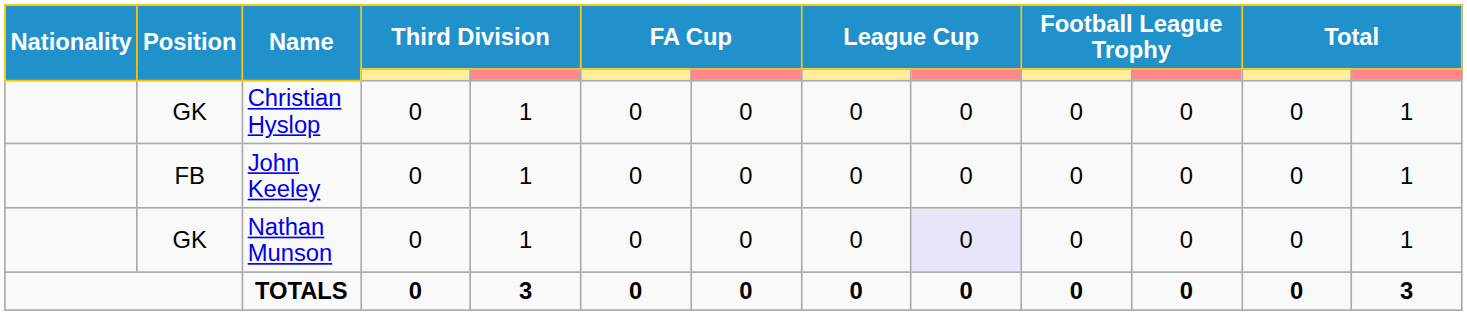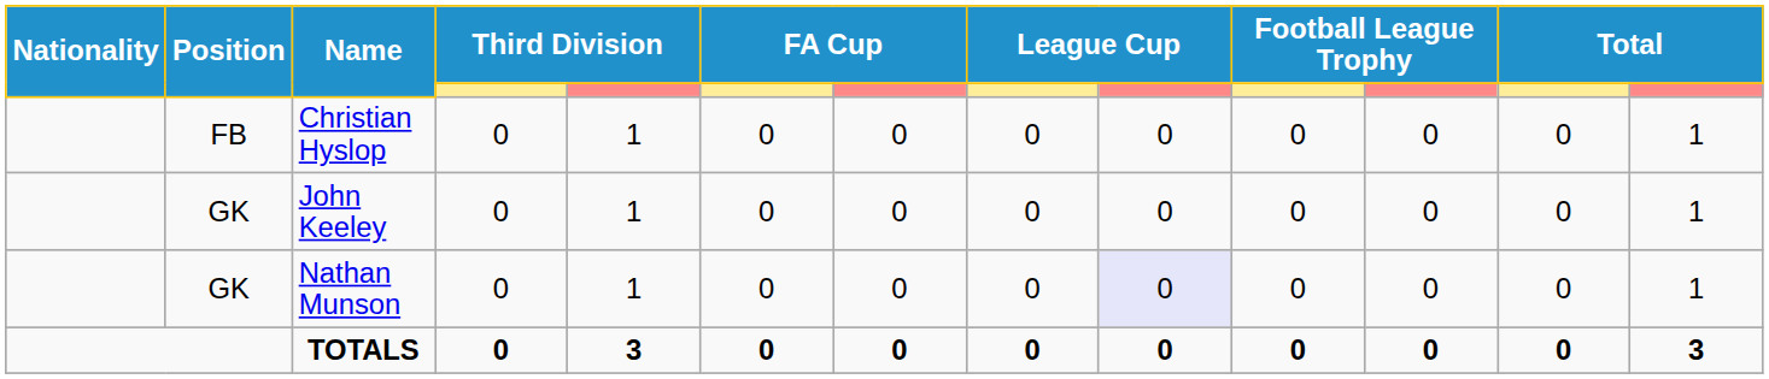 <table class="wikitable" style="text-align:center; font-size:90%; width:100%;">
 <tr>
 <th rowspan="2" style="background:#2191CC; color:white; border:1px solid #F7C408; text-align:center;">Nationality</th>
 <th rowspan="2" style="background:#2191CC; color:white; border:1px solid #F7C408; text-align:center;">Position</th>
 <th rowspan="2" style="background:#2191CC; color:white; border:1px solid #F7C408; text-align:center;">Name</th>
 <th colspan="2" style="background:#2191CC; color:white; border:1px solid #F7C408; text-align:center;">Third Division</th>
 <th colspan="2" style="background:#2191CC; color:white; border:1px solid #F7C408; text-align:center;">FA Cup</th>
 <th colspan="2" style="background:#2191CC; color:white; border:1px solid #F7C408; text-align:center;">League Cup</th>
 <th colspan="2" style="background:#2191CC; color:white; border:1px solid #F7C408; text-align:center;">Football League Trophy</th>
 <th colspan="2" style="background:#2191CC; color:white; border:1px solid #F7C408; text-align:center;">Total</th>
 </tr>
 <tr>
 <th width=60 style="background: #FFEE99"></th>
 <th width=60 style="background: #FF8888"></th>
 <th width=60 style="background: #FFEE99"></th>
 <th width=60 style="background: #FF8888"></th>
 <th width=60 style="background: #FFEE99"></th>
 <th width=60 style="background: #FF8888"></th>
 <th width=60 style="background: #FFEE99"></th>
 <th width=60 style="background: #FF8888"></th>
 <th width=60 style="background: #FFEE99"></th>
 <th width=60 style="background: #FF8888"></th>
 </tr>
 <tr>
 <td></td>
-<td>GK</td>
+<td>FB</td>
 <td align="left"><a href='#'>Christian Hyslop</a></td>
 <td>0</td>
 <td>1</td>
 <td>0</td>
 <td>0</td>
 <td>0</td>
 <td>0</td>
 <td>0</td>
 <td>0</td>
 <td>0</td>
 <td>1</td>
 </tr>
 <tr>
 <td></td>
-<td>FB</td>
+<td>GK</td>
 <td align="left"><a href='#'>John Keeley</a></td>
 <td>0</td>
 <td>1</td>
 <td>0</td>
 <td>0</td>
 <td>0</td>
 <td>0</td>
 <td>0</td>
 <td>0</td>
 <td>0</td>
 <td>1</td>
 </tr>
 <tr>
 <td></td>
 <td>GK</td>
 <td align="left"><a href='#'>Nathan Munson</a></td>
 <td>0</td>
 <td>1</td>
 <td>0</td>
 <td>0</td>
 <td>0</td>
 <td style="background: lavender;">0</td>
 <td>0</td>
 <td>0</td>
 <td>0</td>
 <td>1</td>
 </tr>
 <tr>
 <td colspan="2"></td>
 <td><strong>TOTALS</strong></td>
 <td><strong>0</strong></td>
 <td><strong>3</strong></td>
 <td><strong>0</strong></td>
 <td><strong>0</strong></td>
 <td><strong>0</strong></td>
 <td><strong>0</strong></td>
 <td><strong>0</strong></td>
 <td><strong>0</strong></td>
 <td><strong>0</strong></td>
 <td><strong>3</strong></td>
 </tr>
 </table>
